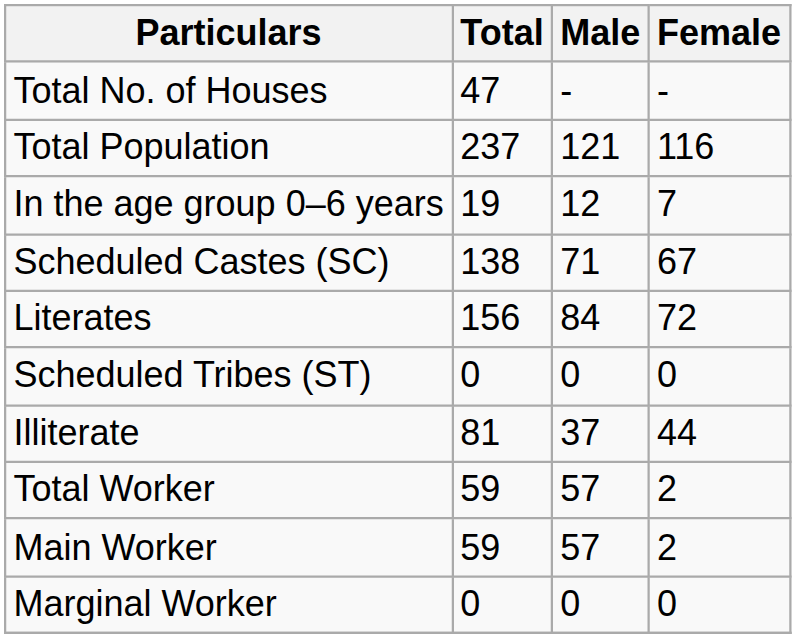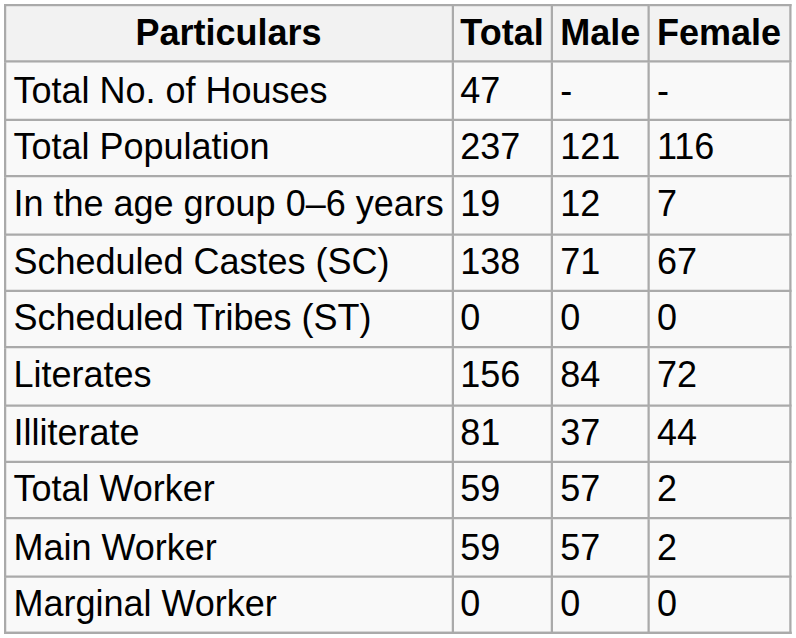 <table class="wikitable sortable">
 <tr>
 <th>Particulars</th>
 <th>Total</th>
 <th>Male</th>
 <th>Female</th>
 </tr>
 <tr>
 <td>Total No. of Houses</td>
 <td>47</td>
 <td>-</td>
 <td>-</td>
 </tr>
 <tr>
 <td>Total Population</td>
 <td>237</td>
 <td>121</td>
 <td>116</td>
 </tr>
 <tr>
 <td>In the age group 0–6 years</td>
 <td>19</td>
 <td>12</td>
 <td>7</td>
 </tr>
 <tr>
 <td>Scheduled Castes (SC)</td>
 <td>138</td>
 <td>71</td>
 <td>67</td>
 </tr>
 <tr>
+<td>Scheduled Tribes (ST)</td>
+<td>0</td>
+<td>0</td>
+<td>0</td>
+</tr>
+<tr>
 <td>Literates</td>
 <td>156</td>
 <td>84</td>
 <td>72</td>
-</tr>
-<tr>
-<td>Scheduled Tribes (ST)</td>
-<td>0</td>
-<td>0</td>
-<td>0</td>
 </tr>
 <tr>
 <td>Illiterate</td>
 <td>81</td>
 <td>37</td>
 <td>44</td>
 </tr>
 <tr>
 <td>Total Worker</td>
 <td>59</td>
 <td>57</td>
 <td>2</td>
 </tr>
 <tr>
 <td>Main Worker</td>
 <td>59</td>
 <td>57</td>
 <td>2</td>
 </tr>
 <tr>
 <td>Marginal Worker</td>
 <td>0</td>
 <td>0</td>
 <td>0</td>
 </tr>
 <tr>
 </tr>
 </table>
